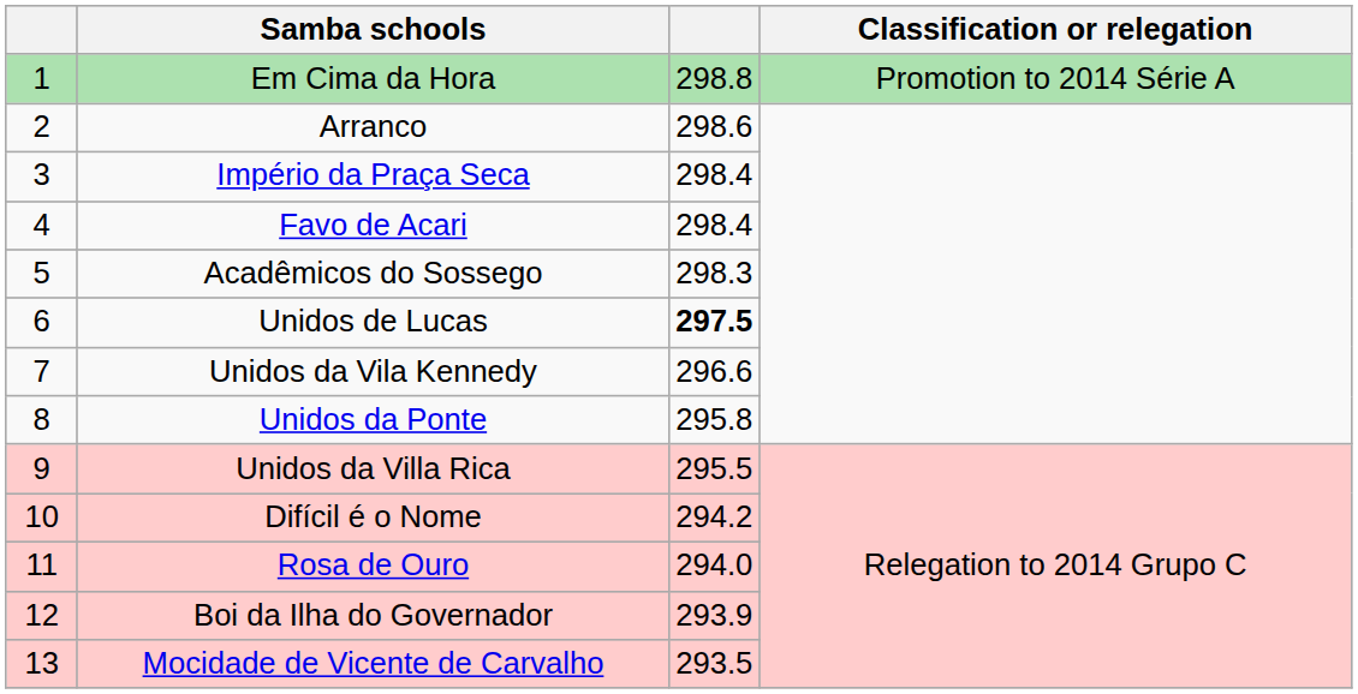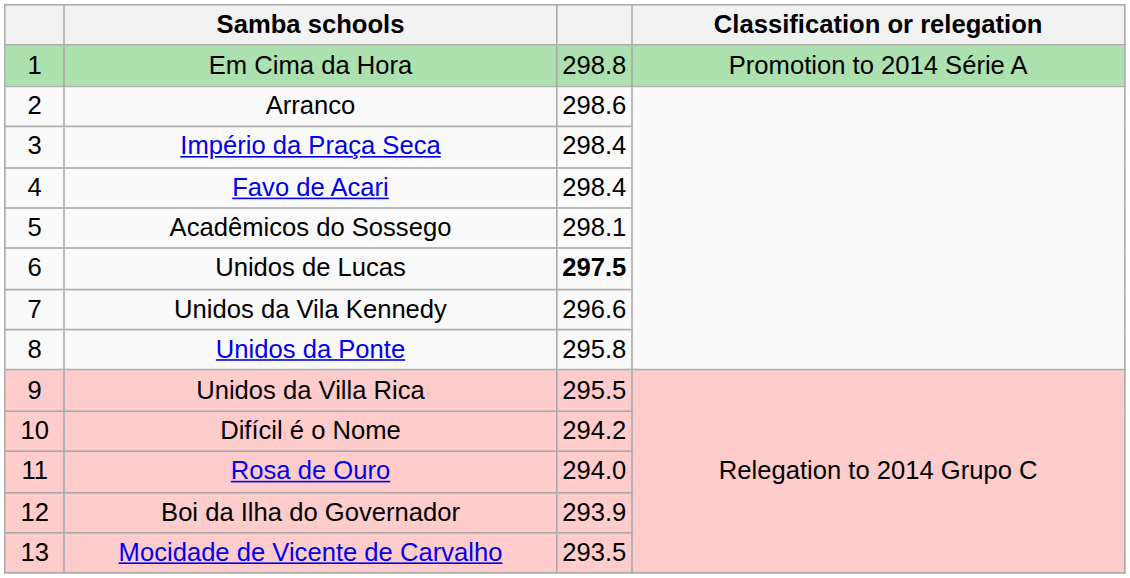 <table class="wikitable">
 <tr>
 <th width="30"></th>
 <th width="300">Samba schools</th>
 <th width="20"></th>
 <th width="300">Classification or relegation</th>
 </tr>
 <tr align="center">
 <td bgcolor=ACE1AF>1</td>
 <td bgcolor=ACE1AF>Em Cima da Hora</td>
 <td bgcolor="ACE1AF">298.8</td>
 <td bgcolor=ACE1AF><span>Promotion to 2014 Série A</span></td>
 </tr>
 <tr align="center">
 <td>2</td>
 <td>Arranco</td>
 <td>298.6</td>
 <td rowspan="7"></td>
 </tr>
 <tr align="center">
 <td>3</td>
 <td><a href='#'>Império da Praça Seca</a></td>
 <td>298.4</td>
 </tr>
 <tr align="center">
 <td>4</td>
 <td><a href='#'>Favo de Acari</a></td>
 <td>298.4</td>
 </tr>
 <tr align="center">
 <td>5</td>
 <td>Acadêmicos do Sossego</td>
-<td>298.3</td>
+<td>298.1</td>
 </tr>
 <tr align="center">
 <td>6</td>
 <td>Unidos de Lucas</td>
 <td><strong>297.5</strong></td>
 </tr>
 <tr align="center">
 <td>7</td>
 <td>Unidos da Vila Kennedy</td>
 <td>296.6</td>
 </tr>
 <tr align="center">
 <td>8</td>
 <td><a href='#'>Unidos da Ponte</a></td>
 <td>295.8</td>
 </tr>
 <tr align="center">
 <td bgcolor=FFCCCC>9</td>
 <td bgcolor=FFCCCC>Unidos da Villa Rica</td>
 <td bgcolor="FFCCCC">295.5</td>
 <td rowspan="5" bgcolor=FFCCCC><span>Relegation to 2014 Grupo C</span></td>
 </tr>
 <tr align="center">
 <td bgcolor=FFCCCC>10</td>
 <td bgcolor=FFCCCC>Difícil é o Nome</td>
 <td bgcolor="FFCCCC">294.2</td>
 </tr>
 <tr align="center">
 <td bgcolor=FFCCCC>11</td>
 <td bgcolor=FFCCCC><a href='#'>Rosa de Ouro</a></td>
 <td bgcolor="FFCCCC">294.0</td>
 </tr>
 <tr align="center">
 <td bgcolor=FFCCCC>12</td>
 <td bgcolor=FFCCCC>Boi da Ilha do Governador</td>
 <td bgcolor="FFCCCC">293.9</td>
 </tr>
 <tr align="center">
 <td bgcolor=FFCCCC>13</td>
 <td bgcolor=FFCCCC><a href='#'>Mocidade de Vicente de Carvalho</a></td>
 <td bgcolor="FFCCCC">293.5</td>
 </tr>
 </table>
